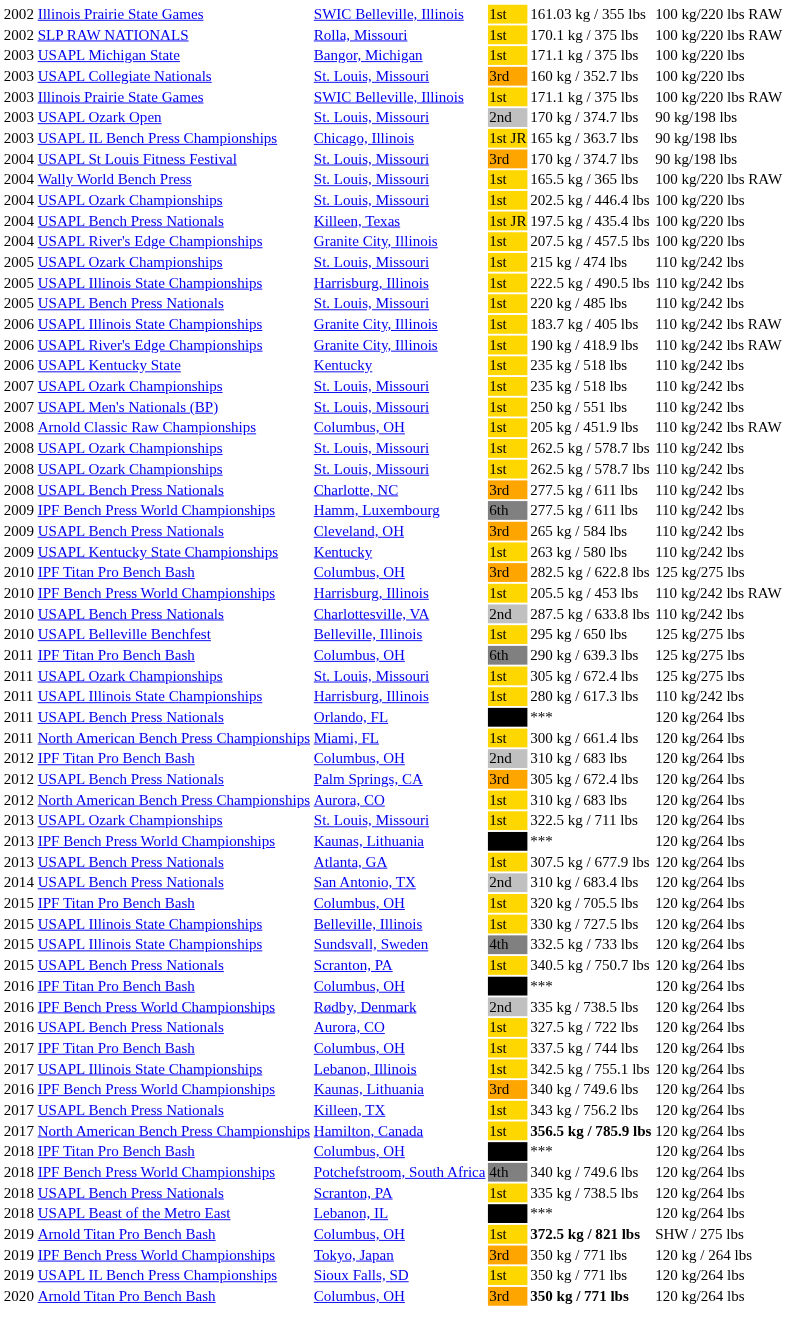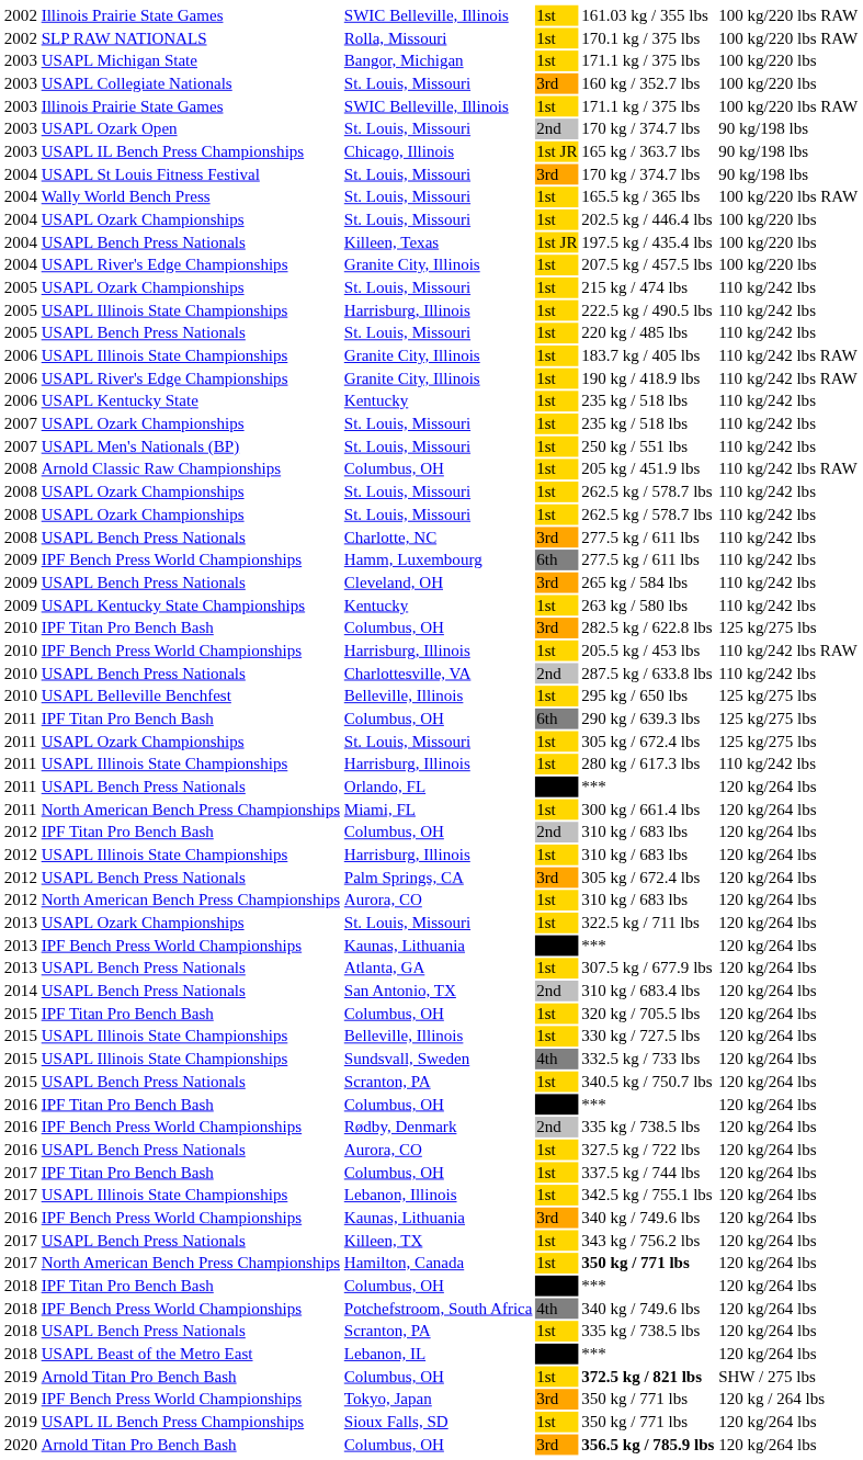 <table>
 <tr>
 </tr>
 <tr>
 <td>2002</td>
 <td><a href='#'>Illinois Prairie State Games</a></td>
 <td><a href='#'>SWIC Belleville, Illinois</a></td>
 <td bgcolor="gold">1st</td>
 <td>161.03 kg / 355 lbs</td>
 <td>100 kg/220 lbs RAW</td>
 </tr>
 <tr>
 <td>2002</td>
 <td><a href='#'>SLP RAW NATIONALS</a></td>
 <td><a href='#'>Rolla, Missouri</a></td>
 <td bgcolor="gold">1st</td>
 <td>170.1 kg / 375 lbs</td>
 <td>100 kg/220 lbs RAW</td>
 </tr>
 <tr>
 <td>2003</td>
 <td><a href='#'>USAPL Michigan State</a></td>
 <td><a href='#'>Bangor, Michigan</a></td>
 <td bgcolor="gold">1st</td>
 <td>171.1 kg / 375 lbs</td>
 <td>100 kg/220 lbs</td>
 </tr>
 <tr>
 <td>2003</td>
 <td><a href='#'>USAPL Collegiate Nationals</a></td>
 <td><a href='#'>St. Louis, Missouri</a></td>
 <td bgcolor="orange">3rd</td>
 <td>160 kg / 352.7 lbs</td>
 <td>100 kg/220 lbs</td>
 </tr>
 <tr>
 <td>2003</td>
 <td><a href='#'>Illinois Prairie State Games</a></td>
 <td><a href='#'>SWIC Belleville, Illinois</a></td>
 <td bgcolor="gold">1st</td>
 <td>171.1 kg / 375 lbs</td>
 <td>100 kg/220 lbs RAW</td>
 </tr>
 <tr>
 <td>2003</td>
 <td><a href='#'>USAPL Ozark Open</a></td>
 <td><a href='#'>St. Louis, Missouri</a></td>
 <td bgcolor="silver">2nd</td>
 <td>170 kg / 374.7 lbs</td>
 <td>90 kg/198 lbs</td>
 </tr>
 <tr>
 <td>2003</td>
 <td><a href='#'>USAPL IL Bench Press Championships</a></td>
 <td><a href='#'>Chicago, Illinois</a></td>
 <td bgcolor="gold">1st JR</td>
 <td>165 kg / 363.7 lbs</td>
 <td>90 kg/198 lbs</td>
 </tr>
 <tr>
 <td>2004</td>
 <td><a href='#'>USAPL St Louis Fitness Festival</a></td>
 <td><a href='#'>St. Louis, Missouri</a></td>
 <td bgcolor="orange">3rd</td>
 <td>170 kg / 374.7 lbs</td>
 <td>90 kg/198 lbs</td>
 </tr>
 <tr>
 <td>2004</td>
 <td><a href='#'>Wally World Bench Press</a></td>
 <td><a href='#'>St. Louis, Missouri</a></td>
 <td bgcolor="gold">1st</td>
 <td>165.5 kg / 365 lbs</td>
 <td>100 kg/220 lbs RAW</td>
 </tr>
 <tr>
 <td>2004</td>
 <td><a href='#'>USAPL Ozark Championships</a></td>
 <td><a href='#'>St. Louis, Missouri</a></td>
 <td bgcolor="gold">1st</td>
 <td>202.5 kg / 446.4 lbs</td>
 <td>100 kg/220 lbs</td>
 </tr>
 <tr>
 <td>2004</td>
 <td><a href='#'>USAPL Bench Press Nationals</a></td>
 <td><a href='#'>Killeen, Texas</a></td>
 <td bgcolor="gold">1st JR</td>
 <td>197.5 kg / 435.4 lbs</td>
 <td>100 kg/220 lbs</td>
 </tr>
 <tr>
 <td>2004</td>
 <td><a href='#'>USAPL River's Edge Championships</a></td>
 <td><a href='#'>Granite City, Illinois</a></td>
 <td bgcolor="gold">1st</td>
 <td>207.5 kg / 457.5 lbs</td>
 <td>100 kg/220 lbs</td>
 </tr>
 <tr>
 <td>2005</td>
 <td><a href='#'>USAPL Ozark Championships</a></td>
 <td><a href='#'>St. Louis, Missouri</a></td>
 <td bgcolor="gold">1st</td>
 <td>215 kg / 474 lbs</td>
 <td>110 kg/242 lbs</td>
 </tr>
 <tr>
 <td>2005</td>
 <td><a href='#'>USAPL Illinois State Championships</a></td>
 <td><a href='#'>Harrisburg, Illinois</a></td>
 <td bgcolor="gold">1st</td>
 <td>222.5 kg / 490.5 lbs</td>
 <td>110 kg/242 lbs</td>
 </tr>
 <tr>
 <td>2005</td>
 <td><a href='#'>USAPL Bench Press Nationals</a></td>
 <td><a href='#'>St. Louis, Missouri</a></td>
 <td bgcolor="gold">1st</td>
 <td>220 kg / 485 lbs</td>
 <td>110 kg/242 lbs</td>
 </tr>
 <tr>
 <td>2006</td>
 <td><a href='#'>USAPL Illinois State Championships</a></td>
 <td><a href='#'>Granite City, Illinois</a></td>
 <td bgcolor="gold">1st</td>
 <td>183.7 kg / 405 lbs</td>
 <td>110 kg/242 lbs RAW</td>
 </tr>
 <tr>
 <td>2006</td>
 <td><a href='#'>USAPL River's Edge Championships</a></td>
 <td><a href='#'>Granite City, Illinois</a></td>
 <td bgcolor="gold">1st</td>
 <td>190 kg / 418.9 lbs</td>
 <td>110 kg/242 lbs RAW</td>
 </tr>
 <tr>
 <td>2006</td>
 <td><a href='#'>USAPL Kentucky State</a></td>
 <td><a href='#'>Kentucky</a></td>
 <td bgcolor="gold">1st</td>
 <td>235 kg / 518 lbs</td>
 <td>110 kg/242 lbs</td>
 </tr>
 <tr>
 <td>2007</td>
 <td><a href='#'>USAPL Ozark Championships</a></td>
 <td><a href='#'>St. Louis, Missouri</a></td>
 <td bgcolor="gold">1st</td>
 <td>235 kg / 518 lbs</td>
 <td>110 kg/242 lbs</td>
 </tr>
 <tr>
 <td>2007</td>
 <td><a href='#'>USAPL Men's Nationals (BP)</a></td>
 <td><a href='#'>St. Louis, Missouri</a></td>
 <td bgcolor="gold">1st</td>
 <td>250 kg / 551 lbs</td>
 <td>110 kg/242 lbs</td>
 </tr>
 <tr>
 <td>2008</td>
 <td><a href='#'>Arnold Classic Raw Championships</a></td>
 <td><a href='#'>Columbus, OH</a></td>
 <td bgcolor="gold">1st</td>
 <td>205 kg / 451.9 lbs</td>
 <td>110 kg/242 lbs RAW</td>
 </tr>
 <tr>
 <td>2008</td>
 <td><a href='#'>USAPL Ozark Championships</a></td>
 <td><a href='#'>St. Louis, Missouri</a></td>
 <td bgcolor="gold">1st</td>
 <td>262.5 kg / 578.7 lbs</td>
 <td>110 kg/242 lbs</td>
 </tr>
 <tr>
 <td>2008</td>
 <td><a href='#'>USAPL Ozark Championships</a></td>
 <td><a href='#'>St. Louis, Missouri</a></td>
 <td bgcolor="gold">1st</td>
 <td>262.5 kg / 578.7 lbs</td>
 <td>110 kg/242 lbs</td>
 </tr>
 <tr>
 <td>2008</td>
 <td><a href='#'>USAPL Bench Press Nationals</a></td>
 <td><a href='#'>Charlotte, NC</a></td>
 <td bgcolor="orange">3rd</td>
 <td>277.5 kg / 611 lbs</td>
 <td>110 kg/242 lbs</td>
 </tr>
 <tr>
 <td>2009</td>
 <td><a href='#'>IPF Bench Press World Championships</a></td>
 <td><a href='#'>Hamm, Luxembourg</a> </td>
 <td bgcolor="grey">6th</td>
 <td>277.5 kg / 611 lbs</td>
 <td>110 kg/242 lbs</td>
 </tr>
 <tr>
 <td>2009</td>
 <td><a href='#'>USAPL Bench Press Nationals</a></td>
 <td><a href='#'>Cleveland, OH</a></td>
 <td bgcolor="orange">3rd</td>
 <td>265 kg / 584 lbs</td>
 <td>110 kg/242 lbs</td>
 </tr>
 <tr>
 <td>2009</td>
 <td><a href='#'>USAPL Kentucky State Championships</a></td>
 <td><a href='#'>Kentucky</a></td>
 <td bgcolor="gold">1st</td>
 <td>263 kg / 580 lbs</td>
 <td>110 kg/242 lbs</td>
 </tr>
 <tr>
 <td>2010</td>
 <td><a href='#'>IPF Titan Pro Bench Bash</a></td>
 <td><a href='#'>Columbus, OH</a></td>
 <td bgcolor="orange">3rd</td>
 <td>282.5 kg / 622.8 lbs</td>
 <td>125 kg/275 lbs</td>
 </tr>
 <tr>
 <td>2010</td>
 <td><a href='#'>IPF Bench Press World Championships</a></td>
 <td><a href='#'>Harrisburg, Illinois</a></td>
 <td bgcolor="gold">1st</td>
 <td>205.5 kg / 453 lbs</td>
 <td>110 kg/242 lbs RAW</td>
 </tr>
 <tr>
 <td>2010</td>
 <td><a href='#'>USAPL Bench Press Nationals</a></td>
 <td><a href='#'>Charlottesville, VA</a></td>
 <td bgcolor="silver">2nd</td>
 <td>287.5 kg / 633.8 lbs</td>
 <td>110 kg/242 lbs</td>
 </tr>
 <tr>
 <td>2010</td>
 <td><a href='#'>USAPL Belleville Benchfest</a></td>
 <td><a href='#'>Belleville, Illinois</a></td>
 <td bgcolor="gold">1st</td>
 <td>295 kg / 650 lbs</td>
 <td>125 kg/275 lbs</td>
 </tr>
 <tr>
 <td>2011</td>
 <td><a href='#'>IPF Titan Pro Bench Bash</a></td>
 <td><a href='#'>Columbus, OH</a></td>
 <td bgcolor="grey">6th</td>
 <td>290 kg / 639.3 lbs</td>
 <td>125 kg/275 lbs</td>
 </tr>
 <tr>
 <td>2011</td>
 <td><a href='#'>USAPL Ozark Championships</a></td>
 <td><a href='#'>St. Louis, Missouri</a></td>
 <td bgcolor="gold">1st</td>
 <td>305 kg / 672.4 lbs</td>
 <td>125 kg/275 lbs</td>
 </tr>
 <tr>
 <td>2011</td>
 <td><a href='#'>USAPL Illinois State Championships</a></td>
 <td><a href='#'>Harrisburg, Illinois</a></td>
 <td bgcolor="gold">1st</td>
 <td>280 kg / 617.3 lbs</td>
 <td>110 kg/242 lbs</td>
 </tr>
 <tr>
 <td>2011</td>
 <td><a href='#'>USAPL Bench Press Nationals</a></td>
 <td><a href='#'>Orlando, FL</a></td>
 <td bgcolor="black"></td>
 <td>***</td>
 <td>120 kg/264 lbs</td>
 </tr>
 <tr>
 <td>2011</td>
 <td><a href='#'>North American Bench Press Championships</a></td>
 <td><a href='#'>Miami, FL</a></td>
 <td bgcolor="gold">1st</td>
 <td>300 kg / 661.4 lbs</td>
 <td>120 kg/264 lbs</td>
 </tr>
 <tr>
 <td>2012</td>
 <td><a href='#'>IPF Titan Pro Bench Bash</a></td>
 <td><a href='#'>Columbus, OH</a></td>
 <td bgcolor="silver">2nd</td>
 <td>310 kg / 683 lbs</td>
 <td>120 kg/264 lbs</td>
 </tr>
 <tr>
 <td>2012</td>
+<td><a href='#'>USAPL Illinois State Championships</a></td>
+<td><a href='#'>Harrisburg, Illinois</a></td>
+<td bgcolor="gold">1st</td>
+<td>310 kg / 683 lbs</td>
+<td>120 kg/264 lbs</td>
+</tr>
+<tr>
+<td>2012</td>
 <td><a href='#'>USAPL Bench Press Nationals</a></td>
 <td><a href='#'>Palm Springs, CA</a></td>
 <td bgcolor="orange">3rd</td>
 <td>305 kg / 672.4 lbs</td>
 <td>120 kg/264 lbs</td>
 </tr>
 <tr>
 <td>2012</td>
 <td><a href='#'>North American Bench Press Championships</a></td>
 <td><a href='#'>Aurora, CO</a></td>
 <td bgcolor="gold">1st</td>
 <td>310 kg / 683 lbs</td>
 <td>120 kg/264 lbs</td>
 </tr>
 <tr>
 <td>2013</td>
 <td><a href='#'>USAPL Ozark Championships</a></td>
 <td><a href='#'>St. Louis, Missouri</a></td>
 <td bgcolor="gold">1st</td>
 <td>322.5 kg / 711 lbs</td>
 <td>120 kg/264 lbs</td>
 </tr>
 <tr>
 <td>2013</td>
 <td><a href='#'>IPF Bench Press World Championships</a></td>
 <td><a href='#'>Kaunas, Lithuania</a> </td>
 <td bgcolor="black"></td>
 <td>***</td>
 <td>120 kg/264 lbs</td>
 </tr>
 <tr>
 <td>2013</td>
 <td><a href='#'>USAPL Bench Press Nationals</a></td>
 <td><a href='#'>Atlanta, GA</a></td>
 <td bgcolor="gold">1st</td>
 <td>307.5 kg / 677.9 lbs</td>
 <td>120 kg/264 lbs</td>
 </tr>
 <tr>
 <td>2014</td>
 <td><a href='#'>USAPL Bench Press Nationals</a></td>
 <td><a href='#'>San Antonio, TX</a></td>
 <td bgcolor="silver">2nd</td>
 <td>310 kg / 683.4 lbs</td>
 <td>120 kg/264 lbs</td>
 </tr>
 <tr>
 <td>2015</td>
 <td><a href='#'>IPF Titan Pro Bench Bash</a></td>
 <td><a href='#'>Columbus, OH</a></td>
 <td bgcolor="gold">1st</td>
 <td>320 kg / 705.5 lbs</td>
 <td>120 kg/264 lbs</td>
 </tr>
 <tr>
 <td>2015</td>
 <td><a href='#'>USAPL Illinois State Championships</a></td>
 <td><a href='#'>Belleville, Illinois</a></td>
 <td bgcolor="gold">1st</td>
 <td>330 kg / 727.5 lbs</td>
 <td>120 kg/264 lbs</td>
 </tr>
 <tr>
 <td>2015</td>
 <td><a href='#'>USAPL Illinois State Championships</a></td>
 <td><a href='#'>Sundsvall, Sweden</a> </td>
 <td bgcolor="grey">4th</td>
 <td>332.5 kg / 733 lbs</td>
 <td>120 kg/264 lbs</td>
 </tr>
 <tr>
 <td>2015</td>
 <td><a href='#'>USAPL Bench Press Nationals</a></td>
 <td><a href='#'>Scranton, PA</a></td>
 <td bgcolor="gold">1st</td>
 <td>340.5 kg / 750.7 lbs</td>
 <td>120 kg/264 lbs</td>
 </tr>
 <tr>
 <td>2016</td>
 <td><a href='#'>IPF Titan Pro Bench Bash</a></td>
 <td><a href='#'>Columbus, OH</a></td>
 <td bgcolor="black"></td>
 <td>***</td>
 <td>120 kg/264 lbs</td>
 </tr>
 <tr>
 <td>2016</td>
 <td><a href='#'>IPF Bench Press World Championships</a></td>
 <td><a href='#'>Rødby, Denmark</a> </td>
 <td bgcolor="silver">2nd</td>
 <td>335 kg / 738.5 lbs</td>
 <td>120 kg/264 lbs</td>
 </tr>
 <tr>
 <td>2016</td>
 <td><a href='#'>USAPL Bench Press Nationals</a></td>
 <td><a href='#'>Aurora, CO</a></td>
 <td bgcolor="gold">1st</td>
 <td>327.5 kg / 722 lbs</td>
 <td>120 kg/264 lbs</td>
 </tr>
 <tr>
 <td>2017</td>
 <td><a href='#'>IPF Titan Pro Bench Bash</a></td>
 <td><a href='#'>Columbus, OH</a></td>
 <td bgcolor="gold">1st</td>
 <td>337.5 kg / 744 lbs</td>
 <td>120 kg/264 lbs</td>
 </tr>
 <tr>
 <td>2017</td>
 <td><a href='#'>USAPL Illinois State Championships</a></td>
 <td><a href='#'>Lebanon, Illinois</a></td>
 <td bgcolor="gold">1st</td>
 <td>342.5 kg / 755.1 lbs</td>
 <td>120 kg/264 lbs</td>
 </tr>
 <tr>
 <td>2016</td>
 <td><a href='#'>IPF Bench Press World Championships</a></td>
 <td><a href='#'>Kaunas, Lithuania</a> </td>
 <td bgcolor="orange">3rd</td>
 <td>340 kg / 749.6 lbs</td>
 <td>120 kg/264 lbs</td>
 </tr>
 <tr>
 <td>2017</td>
 <td><a href='#'>USAPL Bench Press Nationals</a></td>
 <td><a href='#'>Killeen, TX</a></td>
 <td bgcolor="gold">1st</td>
 <td>343 kg / 756.2 lbs</td>
 <td>120 kg/264 lbs</td>
 </tr>
 <tr>
 <td>2017</td>
 <td><a href='#'>North American Bench Press Championships</a></td>
 <td><a href='#'>Hamilton, Canada</a> </td>
 <td bgcolor="gold">1st</td>
-<td><strong>356.5 kg / 785.9 lbs</strong></td>
+<td><strong>350 kg / 771 lbs</strong></td>
 <td>120 kg/264 lbs</td>
 </tr>
 <tr>
 <td>2018</td>
 <td><a href='#'>IPF Titan Pro Bench Bash</a></td>
 <td><a href='#'>Columbus, OH</a></td>
 <td bgcolor="black"></td>
 <td>***</td>
 <td>120 kg/264 lbs</td>
 </tr>
 <tr>
 <td>2018</td>
 <td><a href='#'>IPF Bench Press World Championships</a></td>
 <td><a href='#'>Potchefstroom, South Africa</a> </td>
 <td bgcolor="grey">4th</td>
 <td>340 kg / 749.6 lbs</td>
 <td>120 kg/264 lbs</td>
 </tr>
 <tr>
 <td>2018</td>
 <td><a href='#'>USAPL Bench Press Nationals</a></td>
 <td><a href='#'>Scranton, PA</a></td>
 <td bgcolor="gold">1st</td>
 <td>335 kg / 738.5 lbs</td>
 <td>120 kg/264 lbs</td>
 </tr>
 <tr>
 <td>2018</td>
 <td><a href='#'>USAPL Beast of the Metro East</a></td>
 <td><a href='#'>Lebanon, IL</a></td>
 <td bgcolor="black"></td>
 <td>***</td>
 <td>120 kg/264 lbs</td>
 </tr>
 <tr>
 <td>2019</td>
 <td><a href='#'>Arnold Titan Pro Bench Bash</a></td>
 <td><a href='#'>Columbus, OH</a></td>
 <td bgcolor="gold">1st</td>
 <td><strong>372.5 kg / 821 lbs</strong></td>
 <td>SHW / 275 lbs</td>
 </tr>
 <tr>
 <td>2019</td>
 <td><a href='#'>IPF Bench Press World Championships</a></td>
 <td><a href='#'>Tokyo, Japan</a></td>
 <td bgcolor="orange">3rd</td>
 <td>350 kg / 771 lbs</td>
 <td>120 kg / 264 lbs</td>
 </tr>
 <tr>
 <td>2019</td>
 <td><a href='#'>USAPL IL Bench Press Championships</a></td>
 <td><a href='#'>Sioux Falls, SD</a></td>
 <td bgcolor="gold">1st</td>
 <td>350 kg / 771 lbs</td>
 <td>120 kg/264 lbs</td>
 </tr>
 <tr>
 <td>2020</td>
 <td><a href='#'>Arnold Titan Pro Bench Bash</a></td>
 <td><a href='#'>Columbus, OH</a></td>
 <td bgcolor="orange">3rd</td>
-<td><strong>350 kg / 771 lbs</strong></td>
+<td><strong>356.5 kg / 785.9 lbs</strong></td>
 <td>120 kg/264 lbs</td>
 </tr>
 </table>
